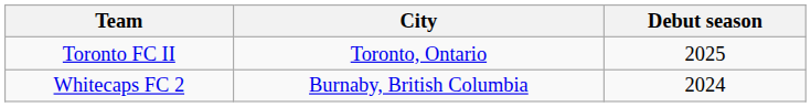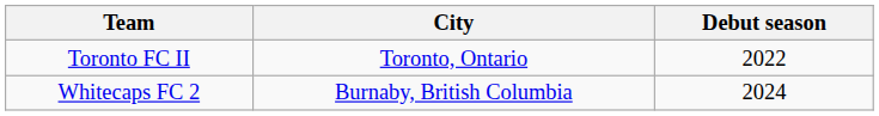 <table class="wikitable sortable" style="text-align: center; width:50%">
 <tr>
 <th>Team</th>
 <th>City</th>
 <th>Debut season</th>
 </tr>
 <tr>
 <td><a href='#'>Toronto FC II</a></td>
 <td><a href='#'>Toronto, Ontario</a></td>
-<td>2025</td>
+<td>2022</td>
 </tr>
 <tr>
 <td><a href='#'>Whitecaps FC 2</a></td>
 <td><a href='#'>Burnaby, British Columbia</a></td>
 <td>2024</td>
 </tr>
 </table>
